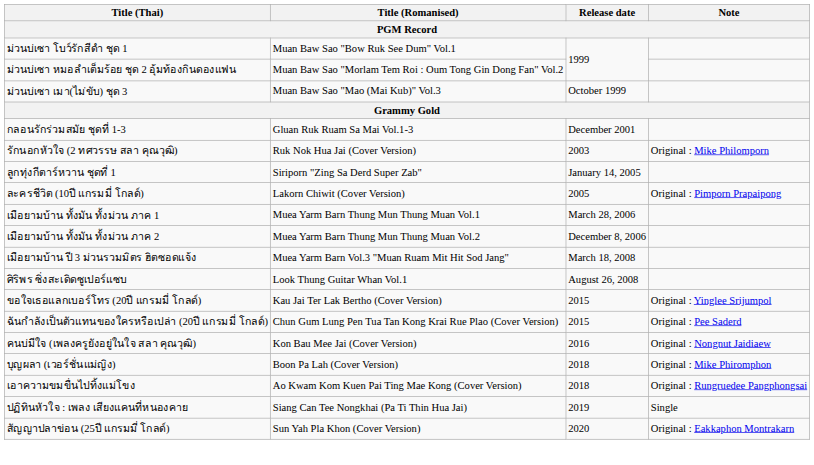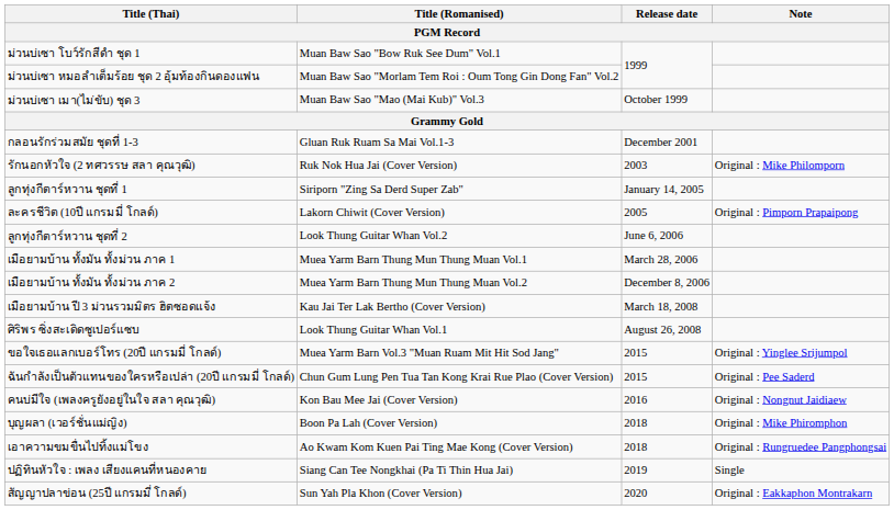 <table class="wikitable">
 <tr>
 <th>Title (Thai)</th>
 <th>Title (Romanised)</th>
 <th>Release date</th>
 <th>Note</th>
 </tr>
 <tr>
 <th colspan="4">PGM Record</th>
 </tr>
 <tr>
 <td>ม่วนบ่เซา โบว์รักสีดำ ชุด 1</td>
 <td>Muan Baw Sao "Bow Ruk See Dum" Vol.1</td>
 <td rowspan="2">1999</td>
 <td></td>
 </tr>
 <tr>
 <td>ม่วนบ่เซา หมอลำเต็มร้อย ชุด 2 อุ้มท้องกินดองแฟน</td>
 <td>Muan Baw Sao "Morlam Tem Roi : Oum Tong Gin Dong Fan" Vol.2</td>
 <td></td>
 </tr>
 <tr>
 <td>ม่วนบ่เซา เมา(ไม่ขับ) ชุด 3</td>
 <td>Muan Baw Sao "Mao (Mai Kub)" Vol.3</td>
 <td>October 1999</td>
 <td></td>
 </tr>
 <tr>
 <th colspan="4">Grammy Gold</th>
 </tr>
 <tr>
 <td>กลอนรักร่วมสมัย ชุดที่ 1-3</td>
 <td>Gluan Ruk Ruam Sa Mai Vol.1-3</td>
 <td>December 2001</td>
 <td></td>
 </tr>
 <tr>
 <td>รักนอกหัวใจ (2 ทศวรรษ สลา คุณวุฒิ)</td>
 <td>Ruk Nok Hua Jai (Cover Version)</td>
 <td>2003</td>
 <td>Original : <a href='#'>Mike Philomporn</a></td>
 </tr>
 <tr>
 <td>ลูกทุ่งกีตาร์หวาน ชุดที่ 1</td>
 <td>Siriporn "Zing Sa Derd Super Zab"</td>
 <td>January 14, 2005</td>
 <td></td>
 </tr>
 <tr>
 <td>ละครชีวิต (10ปี แกรมมี่ โกลด์)</td>
 <td>Lakorn Chiwit (Cover Version)</td>
 <td>2005</td>
 <td>Original : <a href='#'>Pimporn Prapaipong</a></td>
 </tr>
 <tr>
+<td>ลูกทุ่งกีตาร์หวาน ชุดที่ 2</td>
+<td>Look Thung Guitar Whan Vol.2</td>
+<td>June 6, 2006</td>
+<td></td>
+</tr>
+<tr>
 <td>เมือยามบ้าน ทั้งมัน ทั้งม่วน ภาค 1</td>
 <td>Muea Yarm Barn Thung Mun Thung Muan Vol.1</td>
 <td>March 28, 2006</td>
 <td></td>
 </tr>
 <tr>
 <td>เมือยามบ้าน ทั้งมัน ทั้งม่วน ภาค 2</td>
 <td>Muea Yarm Barn Thung Mun Thung Muan Vol.2</td>
 <td>December 8, 2006</td>
 <td></td>
 </tr>
 <tr>
 <td>เมือยามบ้าน ปี 3 ม่วนรวมมิตร ฮิตซอดแจ้ง</td>
-<td>Muea Yarm Barn Vol.3 "Muan Ruam Mit Hit Sod Jang"</td>
+<td>Kau Jai Ter Lak Bertho (Cover Version)</td>
 <td>March 18, 2008</td>
 <td></td>
 </tr>
 <tr>
 <td>ศิริพร ซิ่งสะเดิดซูเปอร์แซบ</td>
 <td>Look Thung Guitar Whan Vol.1</td>
 <td>August 26, 2008</td>
 <td></td>
 </tr>
 <tr>
 <td>ขอใจเธอแลกเบอร์โทร (20ปี แกรมมี่ โกลด์)</td>
-<td>Kau Jai Ter Lak Bertho (Cover Version)</td>
+<td>Muea Yarm Barn Vol.3 "Muan Ruam Mit Hit Sod Jang"</td>
 <td>2015</td>
 <td>Original : <a href='#'>Yinglee Srijumpol</a></td>
 </tr>
 <tr>
 <td>ฉันกำลังเป็นตัวแทนของใครหรือเปล่า (20ปี แกรมมี่ โกลด์)</td>
 <td>Chun Gum Lung Pen Tua Tan Kong Krai Rue Plao (Cover Version)</td>
 <td>2015</td>
 <td>Original : <a href='#'>Pee Saderd</a></td>
 </tr>
 <tr>
 <td>คนบ่มีใจ (เพลงครูยังอยู่ในใจ สลา คุณวุฒิ)</td>
 <td>Kon Bau Mee Jai (Cover Version)</td>
 <td>2016</td>
 <td>Original : <a href='#'>Nongnut Jaidiaew</a></td>
 </tr>
 <tr>
 <td>บุญผลา (เวอร์ชั่นแม่ญิง)</td>
 <td>Boon Pa Lah (Cover Version)</td>
 <td>2018</td>
 <td>Original : <a href='#'>Mike Phiromphon</a></td>
 </tr>
 <tr>
 <td>เอาความขมขื่นไปทิ้งแม่โขง</td>
 <td>Ao Kwam Kom Kuen Pai Ting Mae Kong (Cover Version)</td>
 <td>2018</td>
 <td>Original : <a href='#'>Rungruedee Pangphongsai</a></td>
 </tr>
 <tr>
 <td>ปฏิทินหัวใจ : เพลง เสียงแคนที่หนองคาย</td>
 <td>Siang Can Tee Nongkhai (Pa Ti Thin Hua Jai)</td>
 <td>2019</td>
 <td>Single</td>
 </tr>
 <tr>
 <td>สัญญาปลาข่อน (25ปี แกรมมี่ โกลด์)</td>
 <td>Sun Yah Pla Khon (Cover Version)</td>
 <td>2020</td>
 <td>Original : <a href='#'>Eakkaphon Montrakarn</a></td>
 </tr>
 </table>
